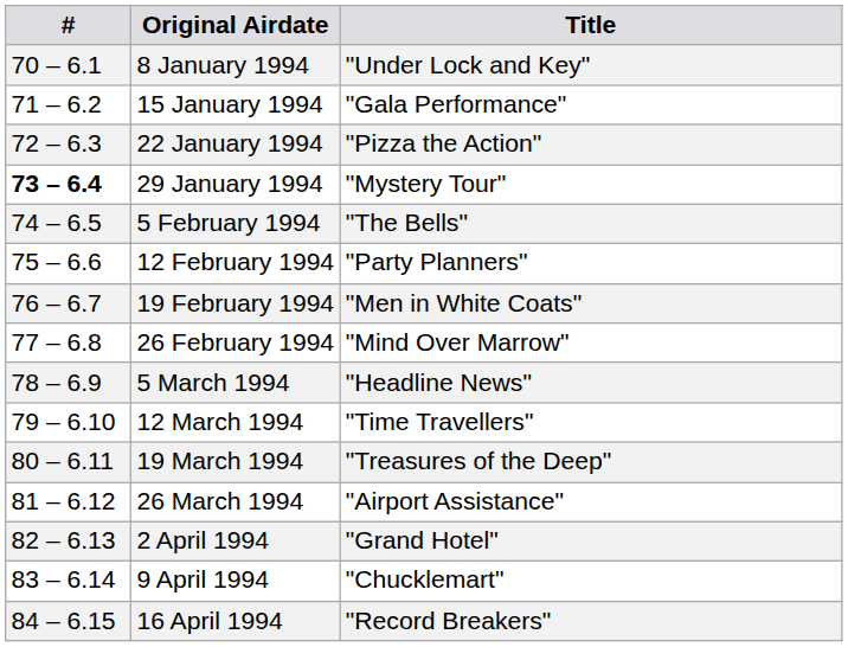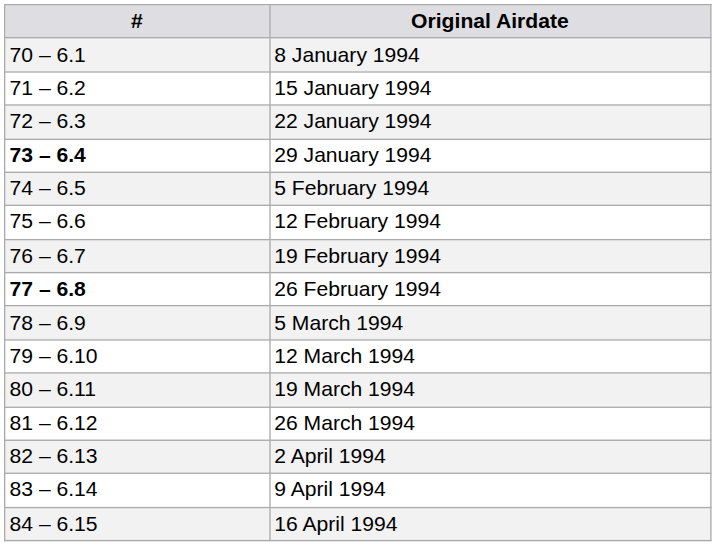 <table class="wikitable">
 <tr>
 <th style="background:#dedde2; width:15%;">#</th>
 <th style="background:#dedde2; width:25%;">Original Airdate</th>
-<th style="background:#dedde2;">Title</th>
 </tr>
 <tr style="background:#f2f2f2;"|>
 <td>70 – 6.1</td>
 <td>8 January 1994</td>
-<td>"Under Lock and Key"</td>
 </tr>
 <tr style="background:#fff;"|>
 <td>71 – 6.2</td>
 <td>15 January 1994</td>
-<td>"Gala Performance"</td>
 </tr>
 <tr style="background:#f2f2f2;"|>
 <td>72 – 6.3</td>
 <td>22 January 1994</td>
-<td>"Pizza the Action"</td>
 </tr>
 <tr style="background:#fff;"|>
 <td><strong>73 – 6.4</strong></td>
 <td>29 January 1994</td>
-<td>"Mystery Tour"</td>
 </tr>
 <tr style="background:#f2f2f2;"|>
 <td>74 – 6.5</td>
 <td>5 February 1994</td>
-<td>"The Bells"</td>
 </tr>
 <tr style="background:#fff;"|>
 <td>75 – 6.6</td>
 <td>12 February 1994</td>
-<td>"Party Planners"</td>
 </tr>
 <tr style="background:#f2f2f2;"|>
 <td>76 – 6.7</td>
 <td>19 February 1994</td>
-<td>"Men in White Coats"</td>
 </tr>
 <tr style="background:#fff;"|>
-<td>77 – 6.8</td>
+<td><strong>77 – 6.8</strong></td>
 <td>26 February 1994</td>
-<td>"Mind Over Marrow"</td>
 </tr>
 <tr style="background:#f2f2f2;"|>
 <td>78 – 6.9</td>
 <td>5 March 1994</td>
-<td>"Headline News"</td>
 </tr>
 <tr style="background:#fff;"|>
 <td>79 – 6.10</td>
 <td>12 March 1994</td>
-<td>"Time Travellers"</td>
 </tr>
 <tr style="background:#f2f2f2;"|>
 <td>80 – 6.11</td>
 <td>19 March 1994</td>
-<td>"Treasures of the Deep"</td>
 </tr>
 <tr style="background:#fff;"|>
 <td>81 – 6.12</td>
 <td>26 March 1994</td>
-<td>"Airport Assistance"</td>
 </tr>
 <tr style="background:#f2f2f2;"|>
 <td>82 – 6.13</td>
 <td>2 April 1994</td>
-<td>"Grand Hotel"</td>
 </tr>
 <tr style="background:#fff;"|>
 <td>83 – 6.14</td>
 <td>9 April 1994</td>
-<td>"Chucklemart"</td>
 </tr>
 <tr style="background:#f2f2f2;"|>
 <td>84 – 6.15</td>
 <td>16 April 1994</td>
-<td>"Record Breakers"</td>
 </tr>
 </table>
